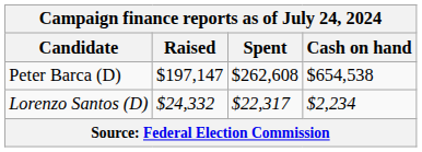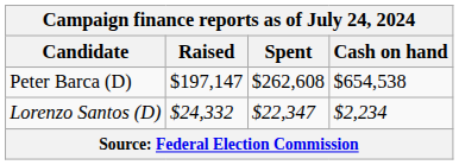 <table class="wikitable sortable">
 <tr>
 <th colspan=4>Campaign finance reports as of July 24, 2024</th>
 </tr>
 <tr style="text-align:center;">
 <th>Candidate</th>
 <th>Raised</th>
 <th>Spent</th>
 <th>Cash on hand</th>
 </tr>
 <tr>
 <td>Peter Barca (D)</td>
 <td>$197,147</td>
 <td>$262,608</td>
 <td>$654,538</td>
 </tr>
 <tr>
 <td><em>Lorenzo Santos (D)</em></td>
 <td><em>$24,332</em></td>
-<td><em>$22,317</em></td>
+<td><em>$22,347</em></td>
 <td><em>$2,234</em></td>
 </tr>
 <tr>
 <th colspan="4"><small>Source: <a href='#'>Federal Election Commission</a></small></th>
 </tr>
 </table>
